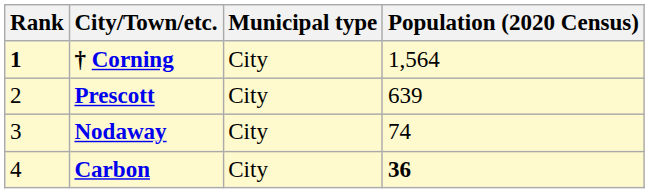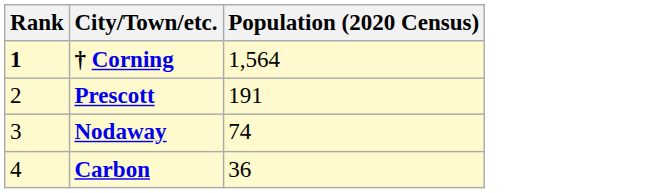 <table class="wikitable sortable">
 <tr>
 <th>Rank</th>
 <th>City/Town/etc.</th>
-<th>Municipal type</th>
 <th>Population (2020 Census)</th>
 </tr>
 <tr style=background-color:#FFFACD>
 <td><strong>1</strong></td>
 <td><strong>†</strong> <strong><a href='#'>Corning</a></strong></td>
-<td>City</td>
 <td>1,564</td>
 </tr>
 <tr style=background-color:#FFFACD>
 <td>2</td>
 <td><strong><a href='#'>Prescott</a></strong></td>
-<td>City</td>
-<td>639</td>
+<td>191</td>
 </tr>
 <tr style=background-color:#FFFACD>
 <td>3</td>
 <td><strong><a href='#'>Nodaway</a></strong></td>
-<td>City</td>
 <td>74</td>
 </tr>
 <tr style=background-color:#FFFACD>
 <td>4</td>
 <td><strong><a href='#'>Carbon</a></strong></td>
-<td>City</td>
-<td><strong>36</strong></td>
+<td>36</td>
 </tr>
 </table>
